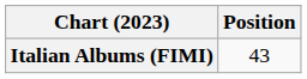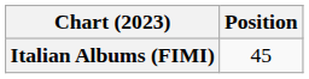 <table class="wikitable sortable plainrowheaders" style="text-align:center">
 <tr>
 <th scope="col">Chart (2023)</th>
 <th scope="col">Position</th>
 </tr>
 <tr>
 <th scope="row">Italian Albums (FIMI)</th>
-<td>43</td>
+<td>45</td>
 </tr>
 </table>
